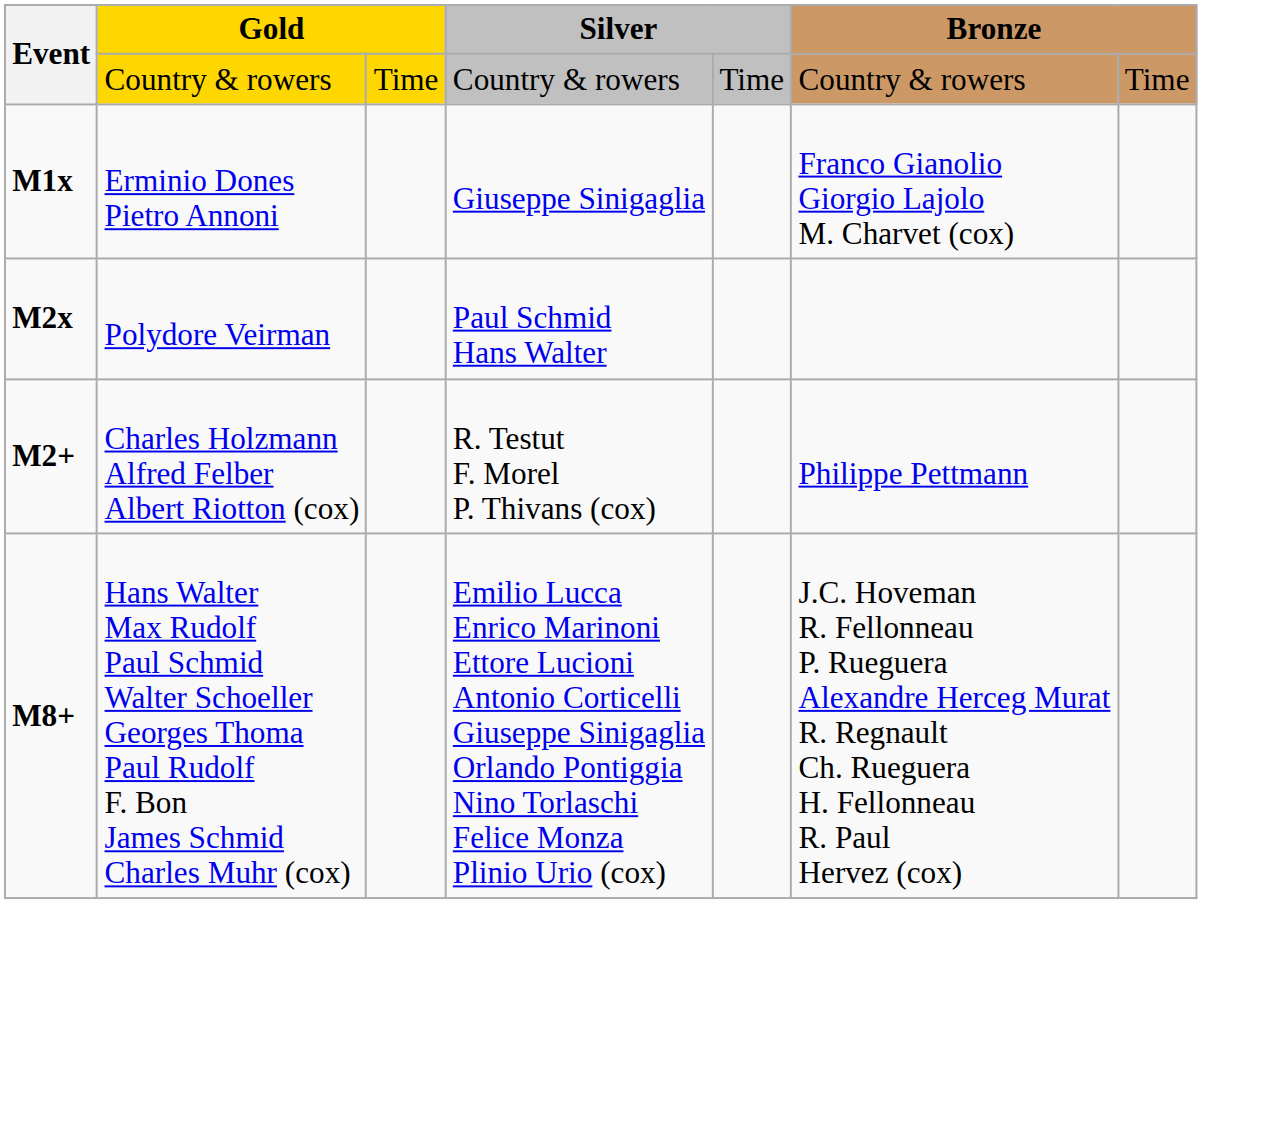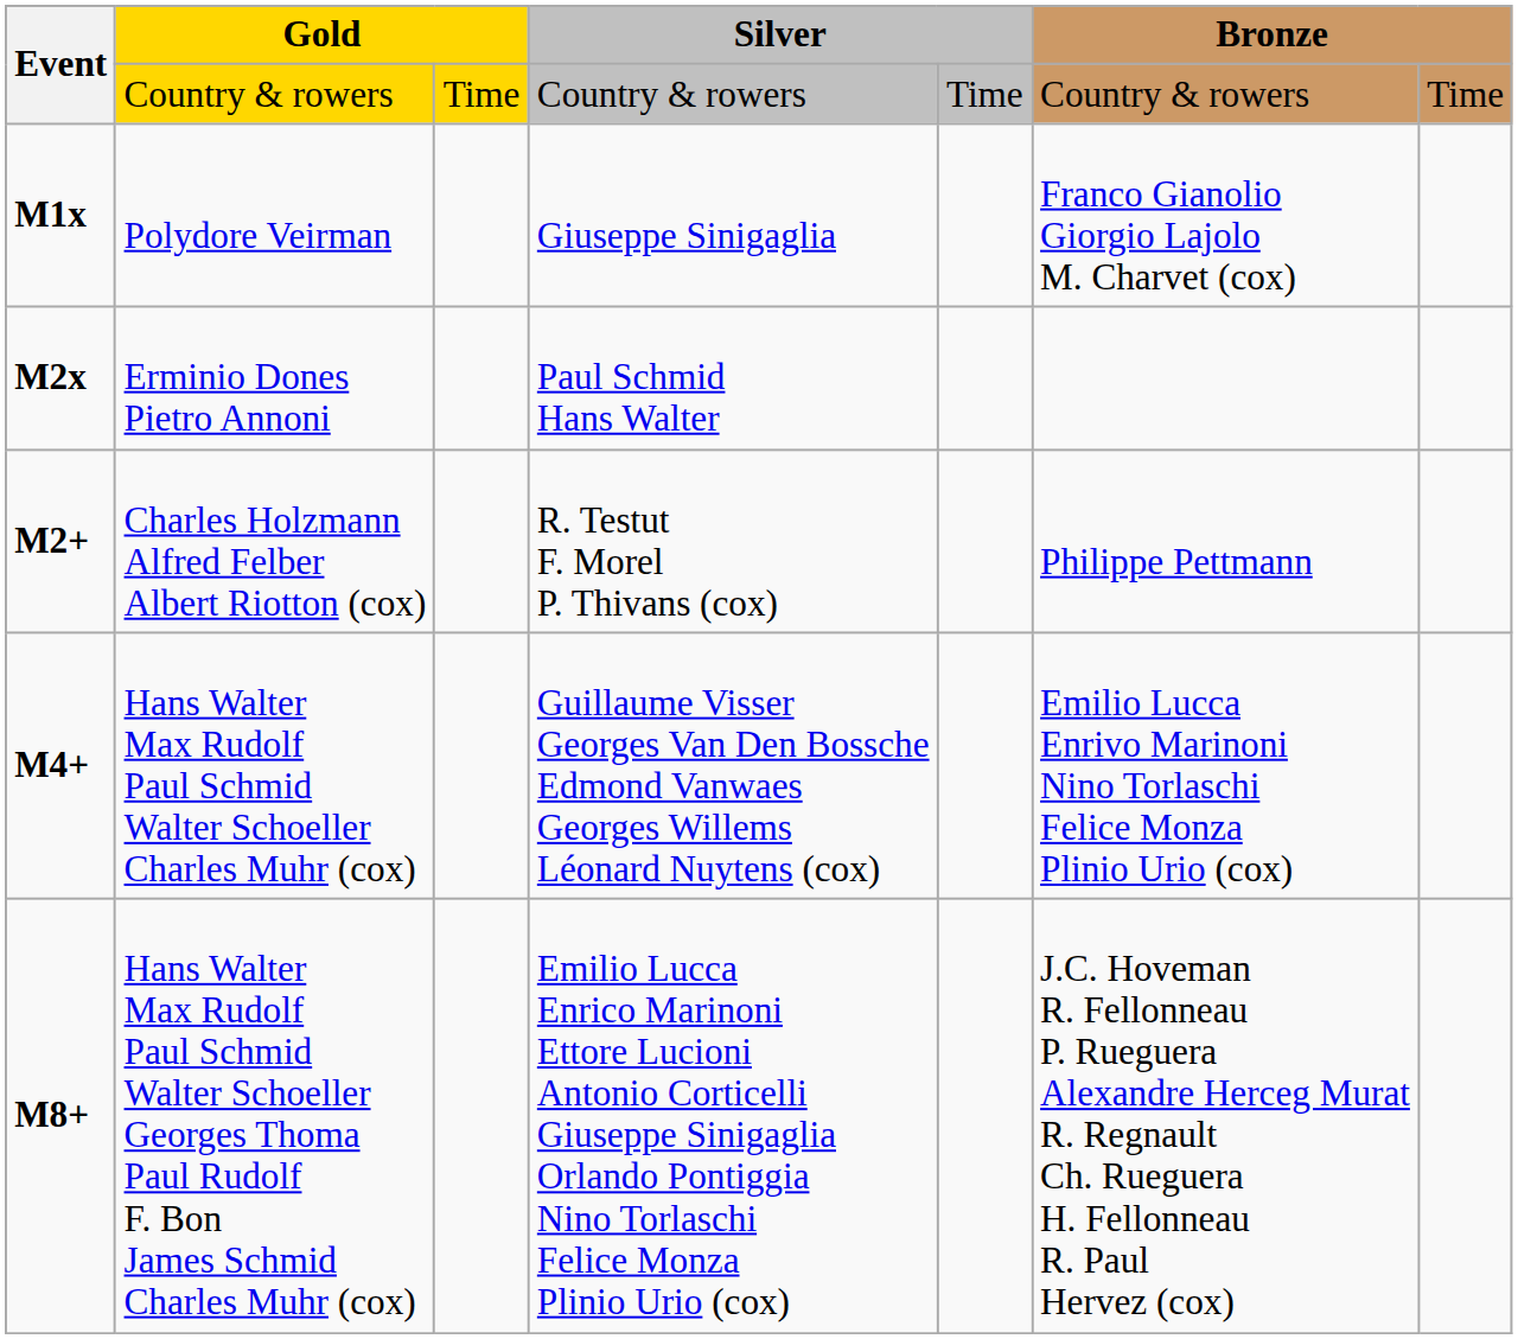 <table class="wikitable">
 <tr>
 <th rowspan="2">Event</th>
 <th colspan="2" style="background:gold;">Gold</th>
 <th colspan="2" style="background:silver;">Silver</th>
 <th colspan="2" style="background:#c96;">Bronze</th>
 </tr>
 <tr>
 <td style="background:gold;">Country & rowers</td>
 <td style="background:gold;">Time</td>
 <td style="background:silver;">Country & rowers</td>
 <td style="background:silver;">Time</td>
 <td style="background:#c96;">Country & rowers</td>
 <td style="background:#c96;">Time</td>
 </tr>
 <tr>
 <td><strong>M1x</strong></td>
-<td> <br> <a href='#'>Erminio Dones</a> <br> <a href='#'>Pietro Annoni</a></td>
+<td> <br> <a href='#'>Polydore Veirman</a></td>
 <td></td>
 <td> <br> <a href='#'>Giuseppe Sinigaglia</a></td>
 <td></td>
 <td> <br> <a href='#'>Franco Gianolio</a> <br> <a href='#'>Giorgio Lajolo</a> <br> M. Charvet (cox)</td>
 <td></td>
 </tr>
 <tr>
 <td><strong>M2x</strong></td>
-<td> <br> <a href='#'>Polydore Veirman</a></td>
+<td> <br> <a href='#'>Erminio Dones</a> <br> <a href='#'>Pietro Annoni</a></td>
 <td></td>
 <td> <br> <a href='#'>Paul Schmid</a> <br> <a href='#'>Hans Walter</a></td>
 <td></td>
 <td></td>
 <td></td>
 </tr>
 <tr>
 <td><strong>M2+</strong></td>
 <td> <br> <a href='#'>Charles Holzmann</a> <br> <a href='#'>Alfred Felber</a> <br> <a href='#'>Albert Riotton</a> (cox)</td>
 <td></td>
 <td> <br> R. Testut <br> F. Morel <br> P. Thivans (cox)</td>
 <td></td>
 <td> <br> <a href='#'>Philippe Pettmann</a></td>
 <td></td>
 </tr>
 <tr>
+<td><strong>M4+</strong></td>
+<td> <br> <a href='#'>Hans Walter</a> <br> <a href='#'>Max Rudolf</a> <br> <a href='#'>Paul Schmid</a> <br> <a href='#'>Walter Schoeller</a> <br> <a href='#'>Charles Muhr</a> (cox)</td>
+<td></td>
+<td> <br> <a href='#'>Guillaume Visser</a> <br> <a href='#'>Georges Van Den Bossche</a> <br> <a href='#'>Edmond Vanwaes</a> <br> <a href='#'>Georges Willems</a> <br> <a href='#'>Léonard Nuytens</a> (cox)</td>
+<td></td>
+<td> <br> <a href='#'>Emilio Lucca</a> <br> <a href='#'>Enrivo Marinoni</a> <br> <a href='#'>Nino Torlaschi</a> <br> <a href='#'>Felice Monza</a> <br> <a href='#'>Plinio Urio</a> (cox)</td>
+<td></td>
+</tr>
+<tr>
 <td><strong>M8+</strong></td>
 <td> <br> <a href='#'>Hans Walter</a> <br> <a href='#'>Max Rudolf</a> <br> <a href='#'>Paul Schmid</a> <br> <a href='#'>Walter Schoeller</a> <br> <a href='#'>Georges Thoma</a> <br> <a href='#'>Paul Rudolf</a> <br> F. Bon <br> <a href='#'>James Schmid</a> <br> <a href='#'>Charles Muhr</a> (cox)</td>
 <td></td>
 <td> <br> <a href='#'>Emilio Lucca</a> <br> <a href='#'>Enrico Marinoni</a> <br> <a href='#'>Ettore Lucioni</a> <br> <a href='#'>Antonio Corticelli</a> <br> <a href='#'>Giuseppe Sinigaglia</a> <br> <a href='#'>Orlando Pontiggia</a> <br> <a href='#'>Nino Torlaschi</a> <br> <a href='#'>Felice Monza</a> <br> <a href='#'>Plinio Urio</a> (cox)</td>
 <td></td>
 <td> <br> J.C. Hoveman <br> R. Fellonneau <br> P. Rueguera <br> <a href='#'>Alexandre Herceg Murat</a> <br> R. Regnault <br> Ch. Rueguera <br> H. Fellonneau <br> R. Paul <br> Hervez (cox)</td>
 <td></td>
 </tr>
 </table>
